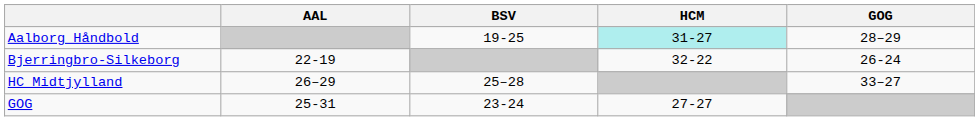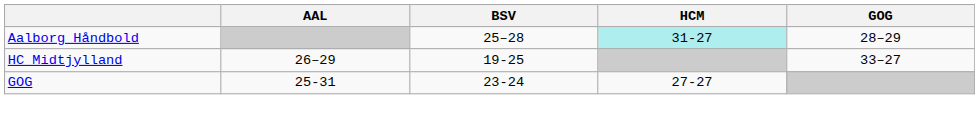 <table class="wikitable" style="text-align: center;" width="925">
 <tr>
 <th width=200></th>
 <th>AAL</th>
 <th>BSV</th>
 <th>HCM</th>
 <th>GOG</th>
 </tr>
 <tr>
 <td style="text-align: left;"><a href='#'>Aalborg Håndbold</a></td>
 <td bgcolor=#CCCCCC> </td>
-<td>19-25</td>
+<td>25–28</td>
 <td style="background: paleturquoise;">31-27</td>
 <td>28–29</td>
 </tr>
 <tr>
-<td style="text-align: left;"><a href='#'>Bjerringbro-Silkeborg</a></td>
-<td>22-19</td>
-<td bgcolor=#CCCCCC> </td>
-<td>32-22</td>
-<td>26-24</td>
-</tr>
-<tr>
 <td style="text-align: left;"><a href='#'>HC Midtjylland</a></td>
 <td>26–29</td>
-<td>25–28</td>
+<td>19-25</td>
 <td bgcolor=#CCCCCC> </td>
 <td>33–27</td>
 </tr>
 <tr>
 <td style="text-align: left;"><a href='#'>GOG</a></td>
 <td>25-31</td>
 <td>23-24</td>
 <td>27-27</td>
 <td bgcolor=#CCCCCC> </td>
 </tr>
 </table>
